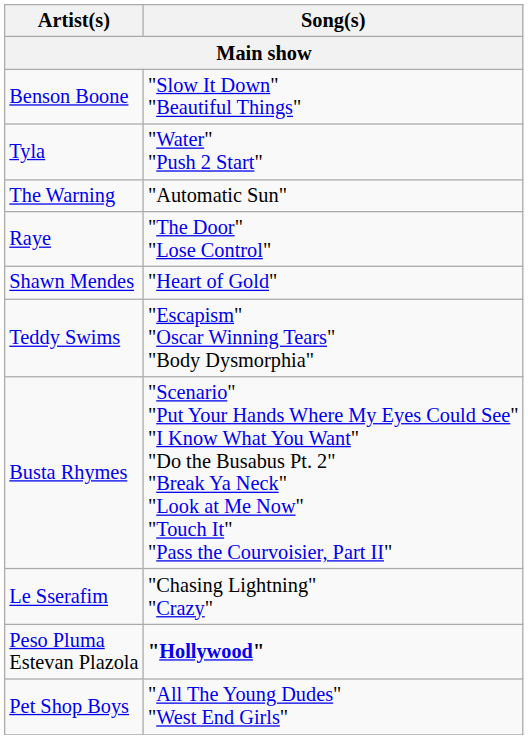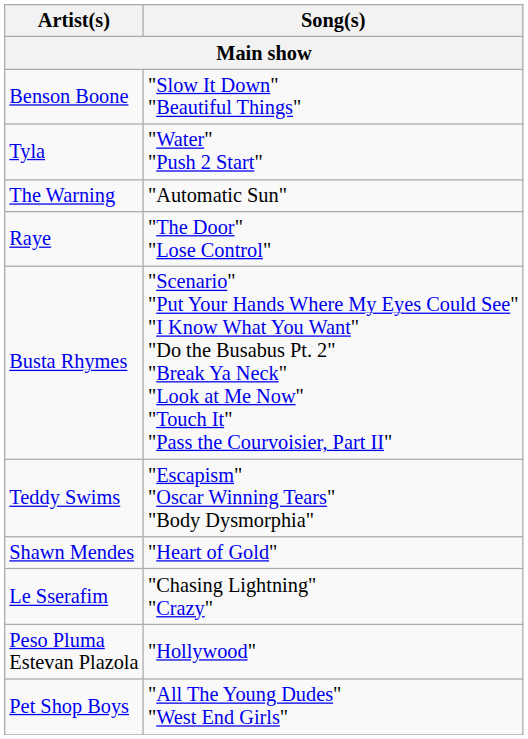 <table class="wikitable">
 <tr>
 <th scope="col">Artist(s)</th>
 <th scope="col">Song(s)</th>
 </tr>
 <tr>
 <th colspan="2">Main show</th>
 </tr>
 <tr>
 <td><a href='#'>Benson Boone</a></td>
 <td>"<a href='#'>Slow It Down</a>"<br>"<a href='#'>Beautiful Things</a>"</td>
 </tr>
 <tr>
 <td><a href='#'>Tyla</a></td>
 <td>"<a href='#'>Water</a>"<br>"<a href='#'>Push 2 Start</a>"</td>
 </tr>
 <tr>
 <td><a href='#'>The Warning</a></td>
 <td>"Automatic Sun"</td>
 </tr>
 <tr>
 <td><a href='#'>Raye</a></td>
 <td>"<a href='#'>The Door</a>"<br>"<a href='#'>Lose Control</a>"</td>
 </tr>
 <tr>
-<td><a href='#'>Shawn Mendes</a></td>
-<td>"<a href='#'>Heart of Gold</a>"</td>
+<td><a href='#'>Busta Rhymes</a></td>
+<td>"<a href='#'>Scenario</a>"<br>"<a href='#'>Put Your Hands Where My Eyes Could See</a>"<br>"<a href='#'>I Know What You Want</a>"<br>"Do the Busabus Pt. 2"<br>"<a href='#'>Break Ya Neck</a>"<br>"<a href='#'>Look at Me Now</a>"<br>"<a href='#'>Touch It</a>"<br>"<a href='#'>Pass the Courvoisier, Part II</a>"</td>
 </tr>
 <tr>
 <td><a href='#'>Teddy Swims</a></td>
 <td>"<a href='#'>Escapism</a>"<br>"<a href='#'>Oscar Winning Tears</a>"<br>"Body Dysmorphia"</td>
 </tr>
 <tr>
-<td><a href='#'>Busta Rhymes</a></td>
-<td>"<a href='#'>Scenario</a>"<br>"<a href='#'>Put Your Hands Where My Eyes Could See</a>"<br>"<a href='#'>I Know What You Want</a>"<br>"Do the Busabus Pt. 2"<br>"<a href='#'>Break Ya Neck</a>"<br>"<a href='#'>Look at Me Now</a>"<br>"<a href='#'>Touch It</a>"<br>"<a href='#'>Pass the Courvoisier, Part II</a>"</td>
+<td><a href='#'>Shawn Mendes</a></td>
+<td>"<a href='#'>Heart of Gold</a>"</td>
 </tr>
 <tr>
 <td><a href='#'>Le Sserafim</a></td>
 <td>"Chasing Lightning"<br>"<a href='#'>Crazy</a>"</td>
 </tr>
 <tr>
 <td><a href='#'>Peso Pluma</a><br>Estevan Plazola</td>
-<td><strong>"<a href='#'>Hollywood</a>"</strong></td>
+<td>"<a href='#'>Hollywood</a>"</td>
 </tr>
 <tr>
 <td><a href='#'>Pet Shop Boys</a></td>
 <td>"<a href='#'>All The Young Dudes</a>"<br>"<a href='#'>West End Girls</a>"</td>
 </tr>
 </table>
